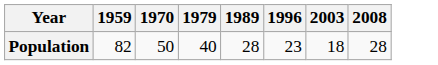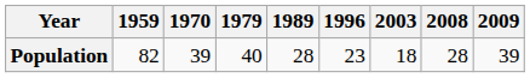 <table class="wikitable" style="text-align:right">
 <tr>
 <th>Year</th>
 <th>1959</th>
 <th>1970</th>
 <th>1979</th>
 <th>1989</th>
 <th>1996</th>
 <th>2003</th>
 <th>2008</th>
+<th>2009</th>
 </tr>
 <tr>
 <th>Population</th>
 <td>82</td>
-<td>50</td>
+<td>39</td>
 <td>40</td>
 <td>28</td>
 <td>23</td>
 <td>18</td>
 <td>28</td>
+<td>39</td>
 </tr>
 </table>
